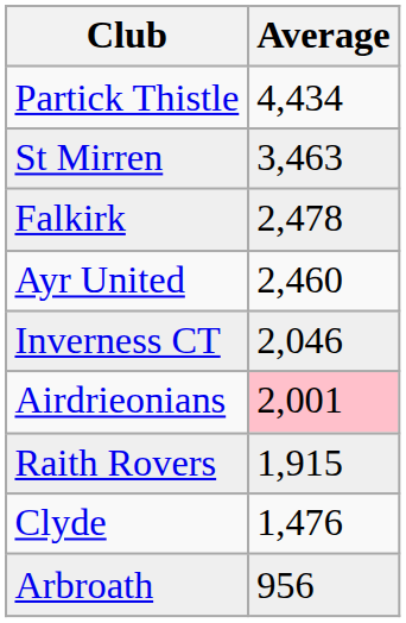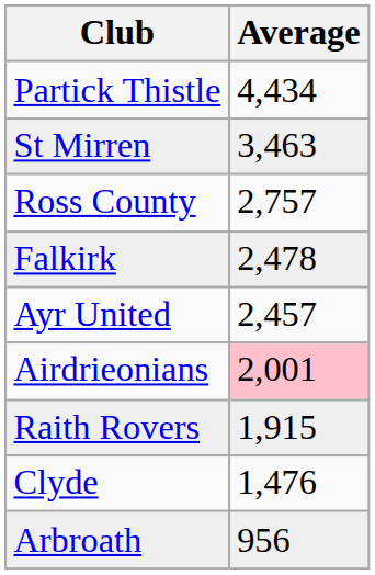 <table class="wikitable">
 <tr>
 <th>Club</th>
 <th>Average</th>
 </tr>
 <tr>
 <td><a href='#'>Partick Thistle</a></td>
 <td>4,434</td>
 </tr>
 <tr bgcolor="#EFEFEF">
 <td><a href='#'>St Mirren</a></td>
 <td>3,463</td>
 </tr>
+<tr>
+<td><a href='#'>Ross County</a></td>
+<td>2,757</td>
+</tr>
 <tr bgcolor="#EFEFEF">
 <td><a href='#'>Falkirk</a></td>
 <td>2,478</td>
 </tr>
 <tr>
 <td><a href='#'>Ayr United</a></td>
-<td>2,460</td>
-</tr>
-<tr bgcolor="#EFEFEF">
-<td><a href='#'>Inverness CT</a></td>
-<td>2,046</td>
+<td>2,457</td>
 </tr>
 <tr>
 <td><a href='#'>Airdrieonians</a></td>
 <td style="background: pink;">2,001</td>
 </tr>
 <tr bgcolor="#EFEFEF">
 <td><a href='#'>Raith Rovers</a></td>
 <td>1,915</td>
 </tr>
 <tr>
 <td><a href='#'>Clyde</a></td>
 <td>1,476</td>
 </tr>
 <tr bgcolor="#EFEFEF">
 <td><a href='#'>Arbroath</a></td>
 <td>956</td>
 </tr>
 </table>
